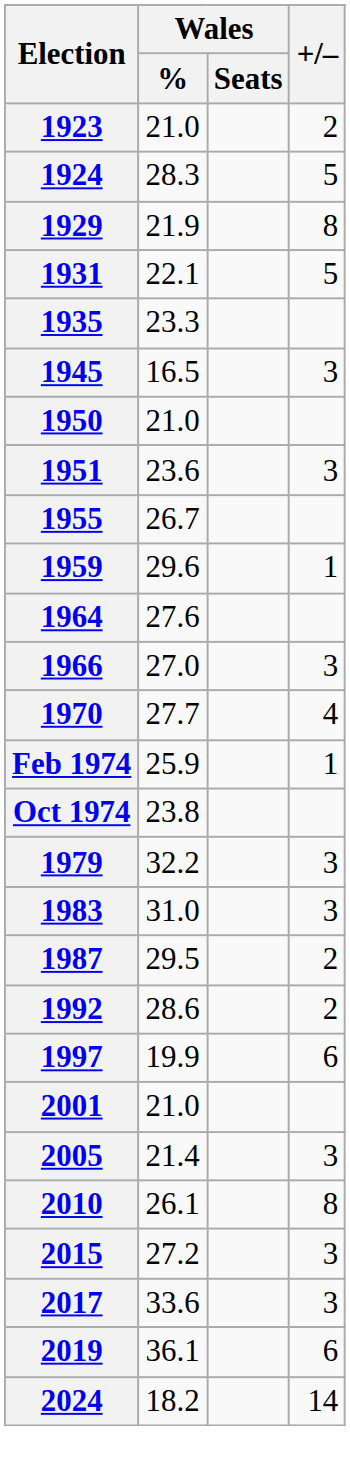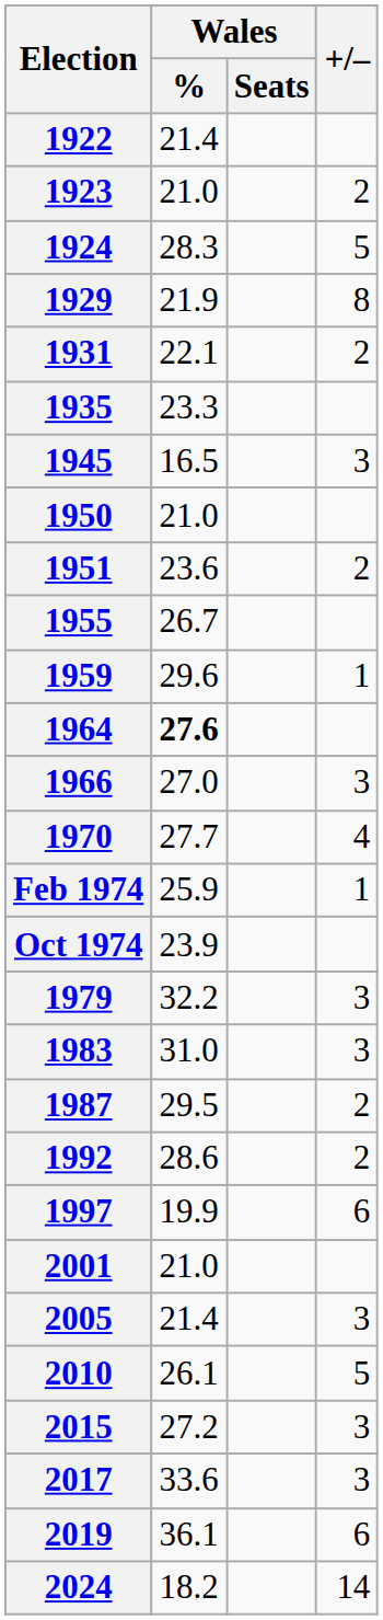 <table class="wikitable" style="text-align:right">
 <tr>
 <th rowspan=2>Election</th>
 <th colspan=2>Wales</th>
 <th rowspan=2>+/–</th>
 </tr>
 <tr>
 <th>%</th>
 <th>Seats</th>
+</tr>
+<tr>
+<th><a href='#'>1922</a></th>
+<td>21.4</td>
+<td></td>
+<td></td>
 </tr>
 <tr>
 <th><a href='#'>1923</a></th>
 <td>21.0</td>
 <td></td>
 <td> 2</td>
 </tr>
 <tr>
 <th><a href='#'>1924</a></th>
 <td>28.3</td>
 <td></td>
 <td> 5</td>
 </tr>
 <tr>
 <th><a href='#'>1929</a></th>
 <td>21.9</td>
 <td></td>
 <td> 8</td>
 </tr>
 <tr>
 <th><a href='#'>1931</a></th>
 <td>22.1</td>
 <td></td>
-<td> 5</td>
+<td> 2</td>
 </tr>
 <tr>
 <th><a href='#'>1935</a></th>
 <td>23.3</td>
 <td></td>
 <td></td>
 </tr>
 <tr>
 <th><a href='#'>1945</a></th>
 <td>16.5</td>
 <td></td>
 <td> 3</td>
 </tr>
 <tr>
 <th><a href='#'>1950</a></th>
 <td>21.0</td>
 <td></td>
 <td></td>
 </tr>
 <tr>
 <th><a href='#'>1951</a></th>
 <td>23.6</td>
 <td></td>
-<td> 3</td>
+<td> 2</td>
 </tr>
 <tr>
 <th><a href='#'>1955</a></th>
 <td>26.7</td>
 <td></td>
 <td></td>
 </tr>
 <tr>
 <th><a href='#'>1959</a></th>
 <td>29.6</td>
 <td></td>
 <td> 1</td>
 </tr>
 <tr>
 <th><a href='#'>1964</a></th>
-<td>27.6</td>
+<td><strong>27.6</strong></td>
 <td></td>
 <td></td>
 </tr>
 <tr>
 <th><a href='#'>1966</a></th>
 <td>27.0</td>
 <td></td>
 <td> 3</td>
 </tr>
 <tr>
 <th><a href='#'>1970</a></th>
 <td>27.7</td>
 <td></td>
 <td> 4</td>
 </tr>
 <tr>
 <th><a href='#'>Feb 1974</a></th>
 <td>25.9</td>
 <td></td>
 <td> 1</td>
 </tr>
 <tr>
 <th><a href='#'>Oct 1974</a></th>
-<td>23.8</td>
+<td>23.9</td>
 <td></td>
 <td></td>
 </tr>
 <tr>
 <th><a href='#'>1979</a></th>
 <td>32.2</td>
 <td></td>
 <td> 3</td>
 </tr>
 <tr>
 <th><a href='#'>1983</a></th>
 <td>31.0</td>
 <td></td>
 <td> 3</td>
 </tr>
 <tr>
 <th><a href='#'>1987</a></th>
 <td>29.5</td>
 <td></td>
 <td> 2</td>
 </tr>
 <tr>
 <th><a href='#'>1992</a></th>
 <td>28.6</td>
 <td></td>
 <td> 2</td>
 </tr>
 <tr>
 <th><a href='#'>1997</a></th>
 <td>19.9</td>
 <td></td>
 <td> 6</td>
 </tr>
 <tr>
 <th><a href='#'>2001</a></th>
 <td>21.0</td>
 <td></td>
 <td></td>
 </tr>
 <tr>
 <th><a href='#'>2005</a></th>
 <td>21.4</td>
 <td></td>
 <td> 3</td>
 </tr>
 <tr>
 <th><a href='#'>2010</a></th>
 <td>26.1</td>
 <td></td>
-<td> 8</td>
+<td> 5</td>
 </tr>
 <tr>
 <th><a href='#'>2015</a></th>
 <td>27.2</td>
 <td></td>
 <td> 3</td>
 </tr>
 <tr>
 <th><a href='#'>2017</a></th>
 <td>33.6</td>
 <td></td>
 <td> 3</td>
 </tr>
 <tr>
 <th><a href='#'>2019</a></th>
 <td>36.1</td>
 <td></td>
 <td> 6</td>
 </tr>
 <tr>
 <th><a href='#'>2024</a></th>
 <td>18.2</td>
 <td></td>
 <td> 14</td>
 </tr>
 </table>
